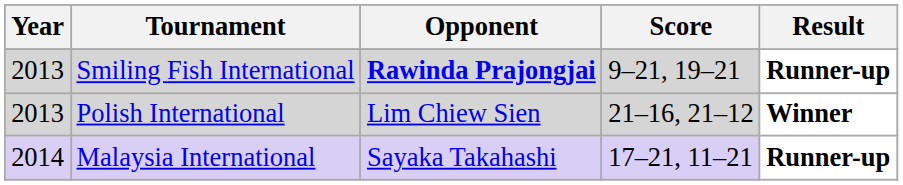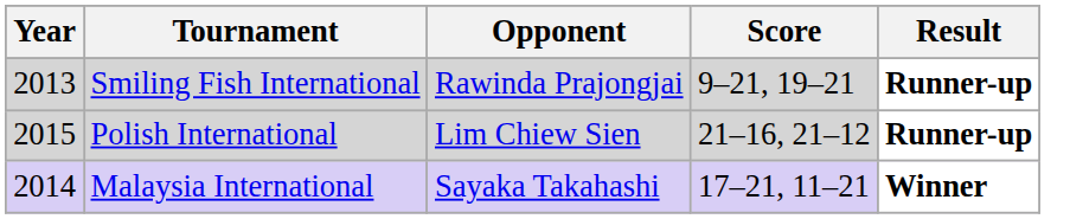 <table class="sortable wikitable" style="font-size: 90%;">
 <tr>
 <th>Year</th>
 <th>Tournament</th>
 <th>Opponent</th>
 <th>Score</th>
 <th>Result</th>
 </tr>
 <tr style="background:#D5D5D5">
 <td align="center">2013</td>
 <td align="left"><a href='#'>Smiling Fish International</a></td>
-<td align="left"><strong> <a href='#'>Rawinda Prajongjai</a></strong></td>
+<td align="left"> <a href='#'>Rawinda Prajongjai</a></td>
 <td align="left">9–21, 19–21</td>
 <td style="text-align:left; background:white"> <strong>Runner-up</strong></td>
 </tr>
 <tr style="background:#D5D5D5">
-<td align="center">2013</td>
+<td align="center">2015</td>
 <td align="left"><a href='#'>Polish International</a></td>
 <td align="left"> <a href='#'>Lim Chiew Sien</a></td>
 <td align="left">21–16, 21–12</td>
-<td style="text-align:left; background:white"> <strong>Winner</strong></td>
+<td style="text-align:left; background:white"> <strong>Runner-up</strong></td>
 </tr>
 <tr style="background:#D8CEF6">
 <td align="center">2014</td>
 <td align="left"><a href='#'>Malaysia International</a></td>
 <td align="left"> <a href='#'>Sayaka Takahashi</a></td>
 <td align="left">17–21, 11–21</td>
-<td style="text-align:left; background:white"> <strong>Runner-up</strong></td>
+<td style="text-align:left; background:white"> <strong>Winner</strong></td>
 </tr>
 </table>
